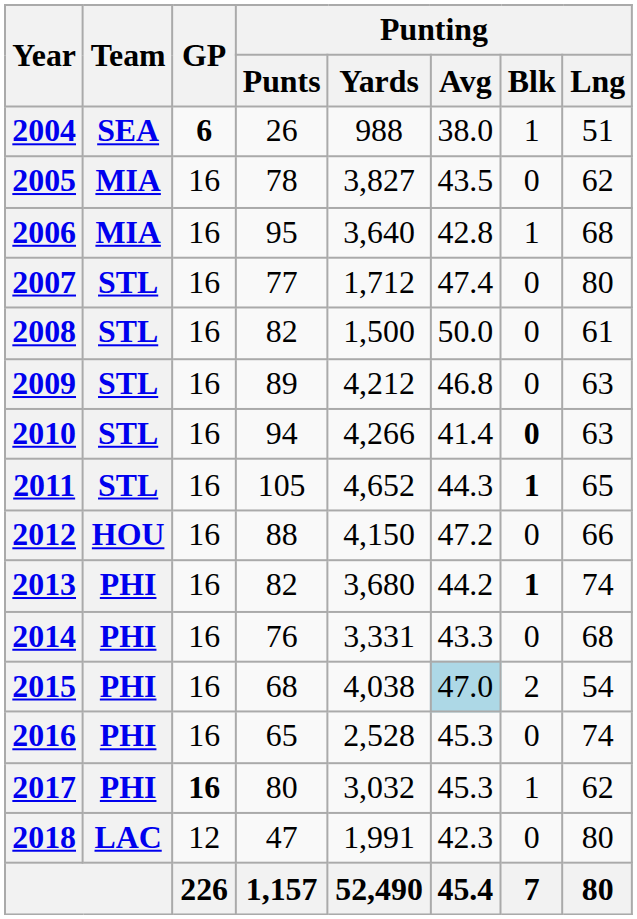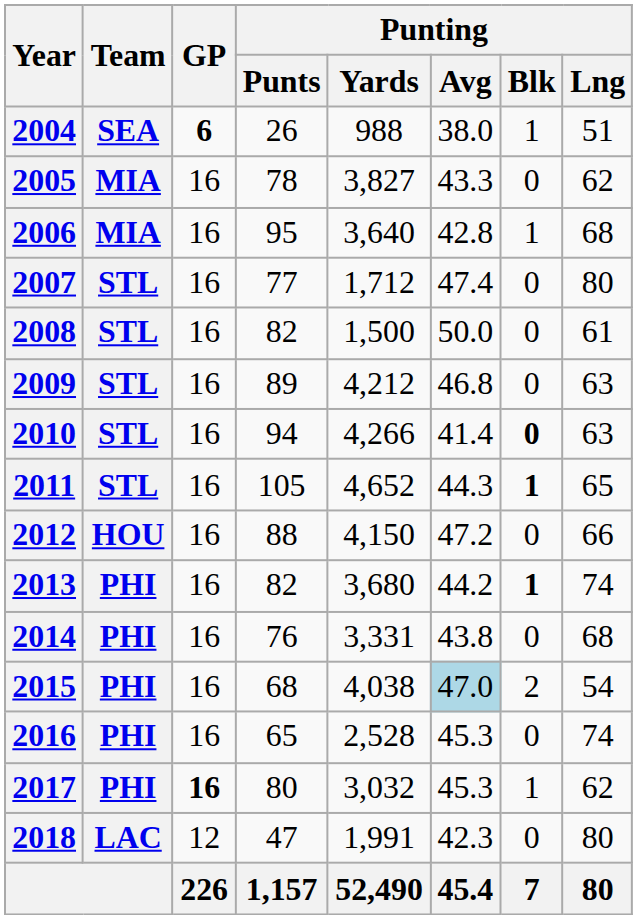 <table class="wikitable" style="text-align:center">
 <tr>
 <th rowspan="2">Year</th>
 <th rowspan="2">Team</th>
 <th rowspan="2">GP</th>
 <th colspan="5">Punting</th>
 </tr>
 <tr>
 <th>Punts</th>
 <th>Yards</th>
 <th>Avg</th>
 <th>Blk</th>
 <th>Lng</th>
 </tr>
 <tr>
 <th><a href='#'>2004</a></th>
 <th><a href='#'>SEA</a></th>
 <td><strong>6</strong></td>
 <td>26</td>
 <td>988</td>
 <td>38.0</td>
 <td>1</td>
 <td>51</td>
 </tr>
 <tr>
 <th><a href='#'>2005</a></th>
 <th><a href='#'>MIA</a></th>
 <td>16</td>
 <td>78</td>
 <td>3,827</td>
-<td>43.5</td>
+<td>43.3</td>
 <td>0</td>
 <td>62</td>
 </tr>
 <tr>
 <th><a href='#'>2006</a></th>
 <th><a href='#'>MIA</a></th>
 <td>16</td>
 <td>95</td>
 <td>3,640</td>
 <td>42.8</td>
 <td>1</td>
 <td>68</td>
 </tr>
 <tr>
 <th><a href='#'>2007</a></th>
 <th><a href='#'>STL</a></th>
 <td>16</td>
 <td>77</td>
 <td>1,712</td>
 <td>47.4</td>
 <td>0</td>
 <td>80</td>
 </tr>
 <tr>
 <th><a href='#'>2008</a></th>
 <th><a href='#'>STL</a></th>
 <td>16</td>
 <td>82</td>
 <td>1,500</td>
 <td>50.0</td>
 <td>0</td>
 <td>61</td>
 </tr>
 <tr>
 <th><a href='#'>2009</a></th>
 <th><a href='#'>STL</a></th>
 <td>16</td>
 <td>89</td>
 <td>4,212</td>
 <td>46.8</td>
 <td>0</td>
 <td>63</td>
 </tr>
 <tr>
 <th><a href='#'>2010</a></th>
 <th><a href='#'>STL</a></th>
 <td>16</td>
 <td>94</td>
 <td>4,266</td>
 <td>41.4</td>
 <td><strong>0</strong></td>
 <td>63</td>
 </tr>
 <tr>
 <th><a href='#'>2011</a></th>
 <th><a href='#'>STL</a></th>
 <td>16</td>
 <td>105</td>
 <td>4,652</td>
 <td>44.3</td>
 <td><strong>1</strong></td>
 <td>65</td>
 </tr>
 <tr>
 <th><a href='#'>2012</a></th>
 <th><a href='#'>HOU</a></th>
 <td>16</td>
 <td>88</td>
 <td>4,150</td>
 <td>47.2</td>
 <td>0</td>
 <td>66</td>
 </tr>
 <tr>
 <th><a href='#'>2013</a></th>
 <th><a href='#'>PHI</a></th>
 <td>16</td>
 <td>82</td>
 <td>3,680</td>
 <td>44.2</td>
 <td><strong>1</strong></td>
 <td>74</td>
 </tr>
 <tr>
 <th><a href='#'>2014</a></th>
 <th><a href='#'>PHI</a></th>
 <td>16</td>
 <td>76</td>
 <td>3,331</td>
-<td>43.3</td>
+<td>43.8</td>
 <td>0</td>
 <td>68</td>
 </tr>
 <tr>
 <th><a href='#'>2015</a></th>
 <th><a href='#'>PHI</a></th>
 <td>16</td>
 <td>68</td>
 <td>4,038</td>
 <td style="background: lightblue;">47.0</td>
 <td>2</td>
 <td>54</td>
 </tr>
 <tr>
 <th><a href='#'>2016</a></th>
 <th><a href='#'>PHI</a></th>
 <td>16</td>
 <td>65</td>
 <td>2,528</td>
 <td>45.3</td>
 <td>0</td>
 <td>74</td>
 </tr>
 <tr>
 <th><a href='#'>2017</a></th>
 <th><a href='#'>PHI</a></th>
 <td><strong>16</strong></td>
 <td>80</td>
 <td>3,032</td>
 <td>45.3</td>
 <td>1</td>
 <td>62</td>
 </tr>
 <tr>
 <th><a href='#'>2018</a></th>
 <th><a href='#'>LAC</a></th>
 <td>12</td>
 <td>47</td>
 <td>1,991</td>
 <td>42.3</td>
 <td>0</td>
 <td>80</td>
 </tr>
 <tr>
 <th colspan="2"></th>
 <th>226</th>
 <th>1,157</th>
 <th>52,490</th>
 <th>45.4</th>
 <th>7</th>
 <th>80</th>
 </tr>
 </table>
